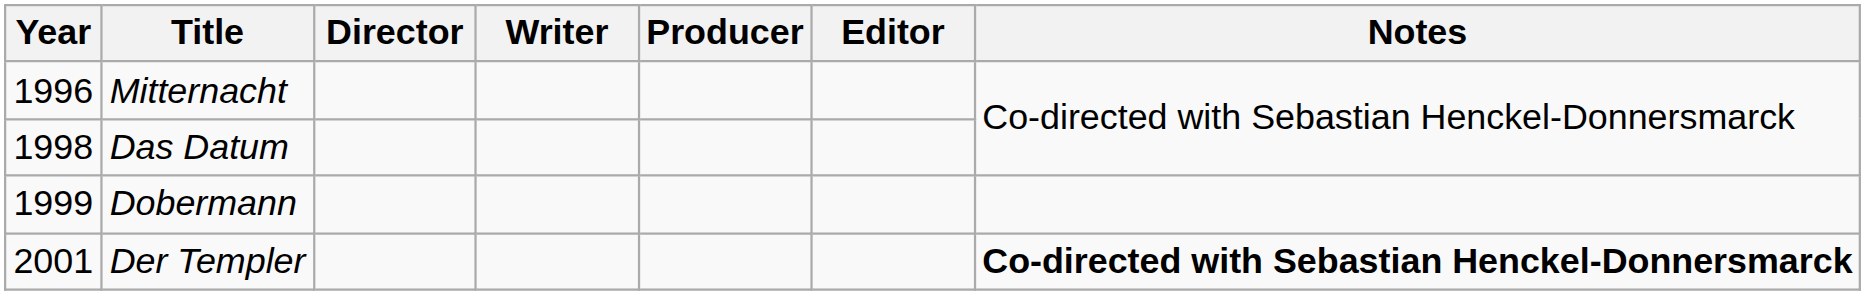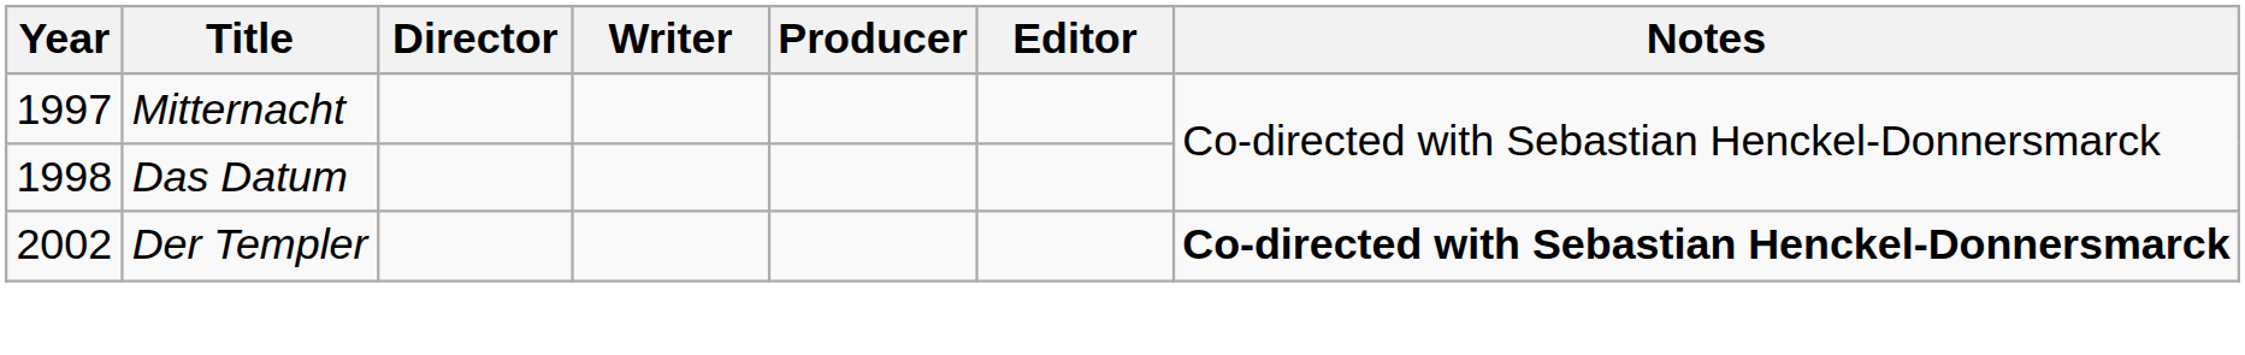 <table class="wikitable">
 <tr>
 <th>Year</th>
 <th>Title</th>
 <th width=65>Director</th>
 <th width=65>Writer</th>
 <th width=65>Producer</th>
 <th width=65>Editor</th>
 <th>Notes</th>
 </tr>
 <tr>
-<td>1996</td>
+<td>1997</td>
 <td><em>Mitternacht</em></td>
 <td></td>
 <td></td>
 <td></td>
 <td></td>
 <td rowspan=2>Co-directed with Sebastian Henckel-Donnersmarck</td>
 </tr>
 <tr>
 <td>1998</td>
 <td><em>Das Datum</em></td>
 <td></td>
 <td></td>
 <td></td>
 <td></td>
 </tr>
 <tr>
-<td>1999</td>
-<td><em>Dobermann</em></td>
-<td></td>
-<td></td>
-<td></td>
-<td></td>
-<td></td>
-</tr>
-<tr>
-<td>2001</td>
+<td>2002</td>
 <td><em>Der Templer</em></td>
 <td></td>
 <td></td>
 <td></td>
 <td></td>
 <td><strong>Co-directed with Sebastian Henckel-Donnersmarck</strong></td>
 </tr>
 </table>
